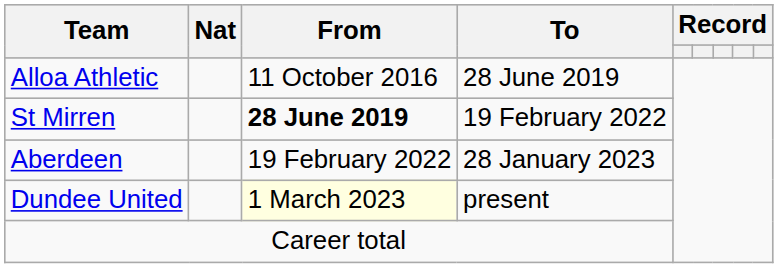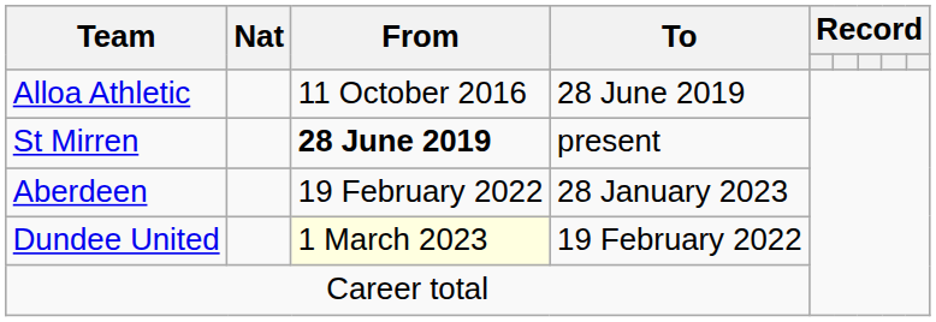 <table class="wikitable" style="text-align: center">
 <tr>
 <th rowspan="2">Team</th>
 <th rowspan="2">Nat</th>
 <th rowspan="2">From</th>
 <th rowspan="2">To</th>
 <th colspan="5">Record</th>
 </tr>
 <tr>
 <th></th>
 <th></th>
 <th></th>
 <th></th>
 <th></th>
 </tr>
 <tr>
 <td align=left><a href='#'>Alloa Athletic</a></td>
 <td></td>
 <td align=left>11 October 2016</td>
 <td align=left>28 June 2019<br></td>
 </tr>
 <tr>
 <td align=left><a href='#'>St Mirren</a></td>
 <td></td>
 <td align=left><strong>28 June 2019</strong></td>
-<td align=left>19 February 2022<br></td>
+<td align=left>present<br></td>
 </tr>
 <tr>
 <td align=left><a href='#'>Aberdeen</a></td>
 <td></td>
 <td align=left>19 February 2022</td>
 <td align=left>28 January 2023<br></td>
 </tr>
 <tr>
 <td align=left><a href='#'>Dundee United</a></td>
 <td></td>
 <td align=left style="background: lightyellow;">1 March 2023</td>
-<td align=left>present<br></td>
+<td align=left>19 February 2022<br></td>
 </tr>
 <tr>
 <td colspan="4">Career total<br></td>
 </tr>
 </table>
